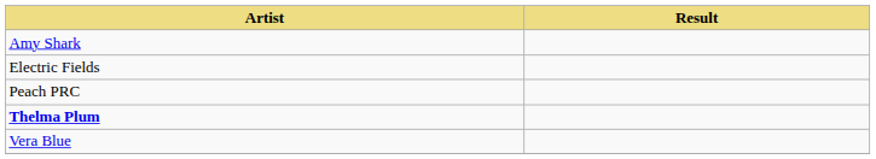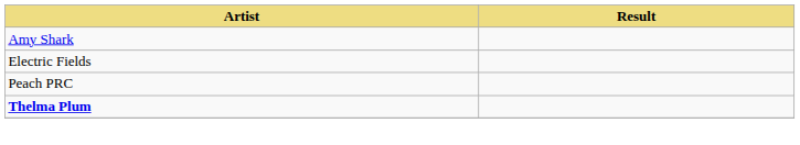 <table class="wikitable" width=100%>
 <tr>
 <th style="width:15%;background:#EEDD82;">Artist</th>
 <th style="width:10%;background:#EEDD82;">Result</th>
 </tr>
 <tr>
 <td><a href='#'>Amy Shark</a></td>
 <td></td>
 </tr>
 <tr>
 <td>Electric Fields</td>
 <td></td>
 </tr>
 <tr>
 <td>Peach PRC</td>
 <td></td>
 </tr>
 <tr>
 <td><strong><a href='#'>Thelma Plum</a></strong></td>
 <td></td>
 </tr>
 <tr>
-<td><a href='#'>Vera Blue</a></td>
-<td></td>
-</tr>
-<tr>
 </tr>
 </table>
